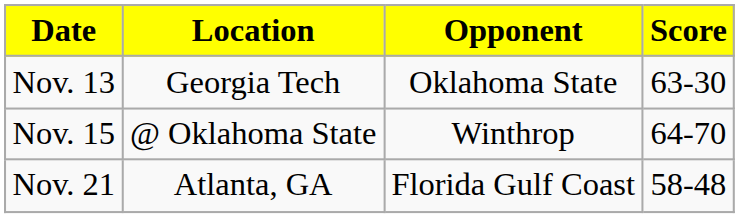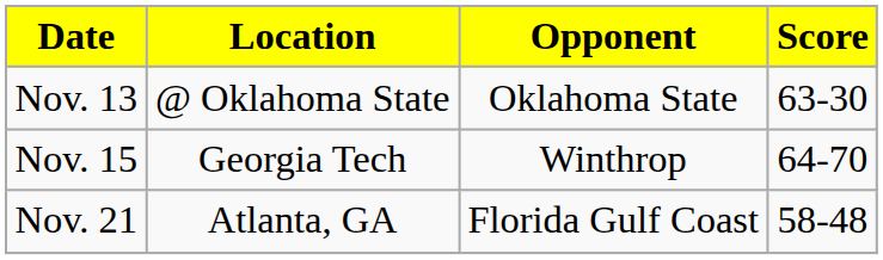 <table class="wikitable" style="text-align:center">
 <tr>
 <th style="background:yellow; color:black;">Date</th>
 <th style="background:yellow; color:black;">Location</th>
 <th style="background:yellow; color:black;">Opponent</th>
 <th style="background:yellow; color:black;">Score</th>
 </tr>
 <tr>
 <td>Nov. 13</td>
-<td>Georgia Tech</td>
+<td>@ Oklahoma State</td>
 <td>Oklahoma State</td>
 <td>63-30</td>
 </tr>
 <tr>
 <td>Nov. 15</td>
-<td>@ Oklahoma State</td>
+<td>Georgia Tech</td>
 <td>Winthrop</td>
 <td>64-70</td>
 </tr>
 <tr>
 <td>Nov. 21</td>
 <td>Atlanta, GA</td>
 <td>Florida Gulf Coast</td>
 <td>58-48</td>
 </tr>
 </table>
